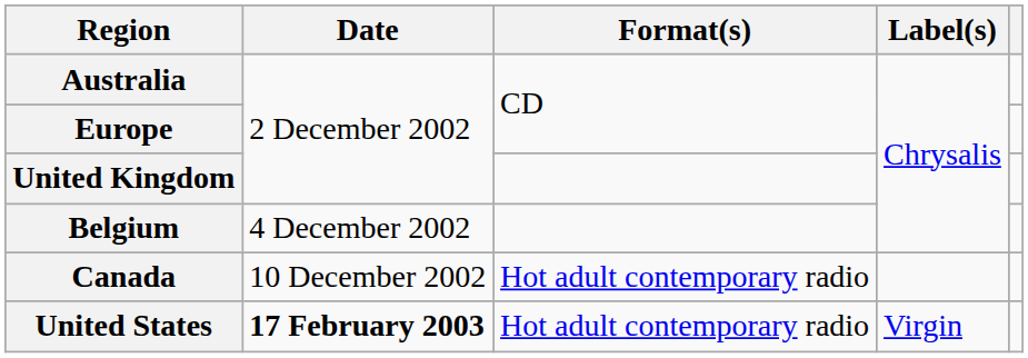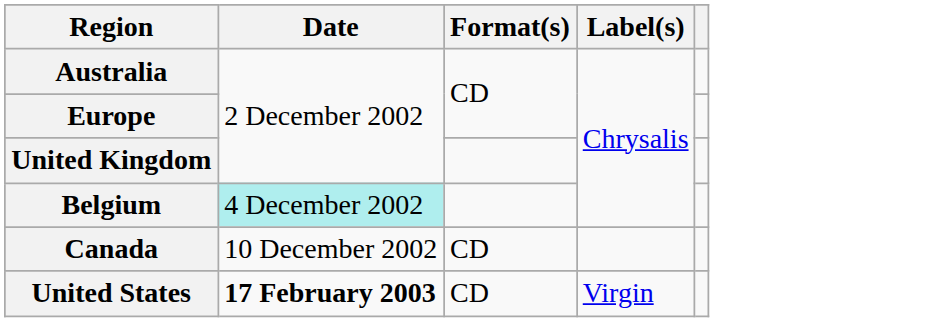 <table class="wikitable plainrowheaders">
 <tr>
 <th scope="col">Region</th>
 <th scope="col">Date</th>
 <th scope="col">Format(s)</th>
 <th scope="col">Label(s)</th>
 <th scope="col"></th>
 </tr>
 <tr>
 <th scope="row">Australia</th>
 <td rowspan="3">2 December 2002</td>
 <td rowspan="2">CD</td>
 <td rowspan="4"><a href='#'>Chrysalis</a></td>
 <td></td>
 </tr>
 <tr>
 <th scope="row">Europe</th>
 <td></td>
 </tr>
 <tr>
 <th scope="row">United Kingdom</th>
 <td></td>
 <td></td>
 </tr>
 <tr>
 <th scope="row">Belgium</th>
-<td>4 December 2002</td>
+<td style="background: paleturquoise;">4 December 2002</td>
 <td></td>
 <td></td>
 </tr>
 <tr>
 <th scope="row">Canada</th>
 <td>10 December 2002</td>
-<td><a href='#'>Hot adult contemporary</a> radio</td>
+<td>CD</td>
 <td></td>
 <td></td>
 </tr>
 <tr>
 <th scope="row">United States</th>
 <td><strong>17 February 2003</strong></td>
-<td><a href='#'>Hot adult contemporary</a> radio</td>
+<td>CD</td>
 <td><a href='#'>Virgin</a></td>
 <td></td>
 </tr>
 </table>
